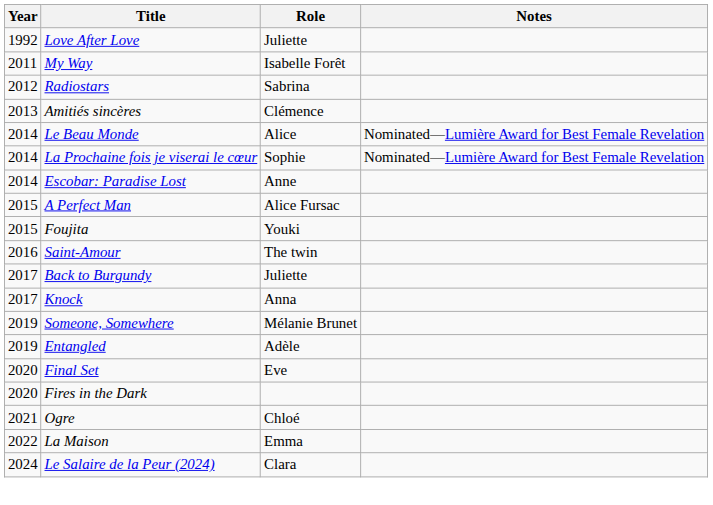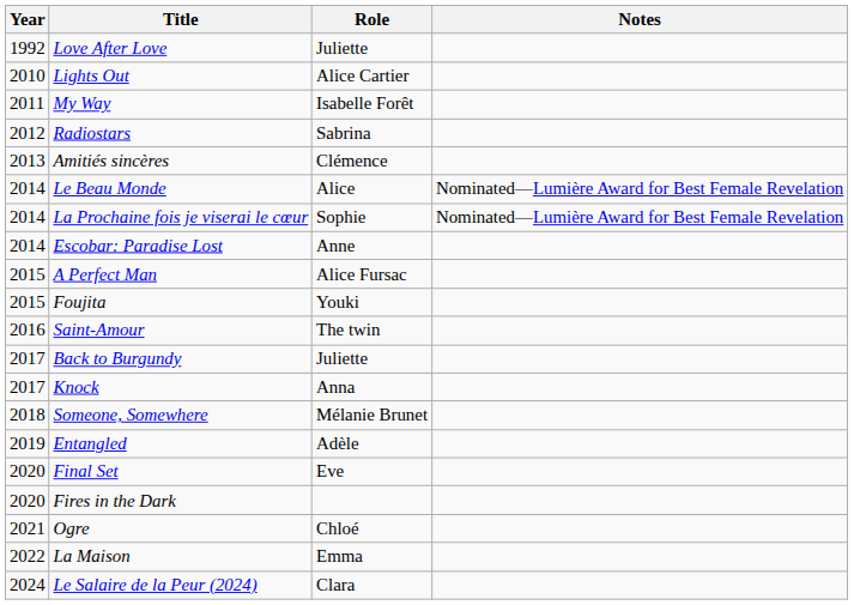 <table class="wikitable sortable">
 <tr>
 <th>Year</th>
 <th>Title</th>
 <th>Role</th>
 <th class="unsortable">Notes</th>
 </tr>
 <tr>
 <td>1992</td>
 <td><em><a href='#'>Love After Love</a></em></td>
 <td>Juliette</td>
+<td></td>
+</tr>
+<tr>
+<td>2010</td>
+<td><em><a href='#'>Lights Out</a></em></td>
+<td>Alice Cartier</td>
 <td></td>
 </tr>
 <tr>
 <td>2011</td>
 <td><em><a href='#'>My Way</a></em></td>
 <td>Isabelle Forêt</td>
 <td></td>
 </tr>
 <tr>
 <td>2012</td>
 <td><em><a href='#'>Radiostars</a></em></td>
 <td>Sabrina</td>
 <td></td>
 </tr>
 <tr>
 <td>2013</td>
 <td><em>Amitiés sincères</em></td>
 <td>Clémence</td>
 <td></td>
 </tr>
 <tr>
 <td>2014</td>
 <td><em><a href='#'>Le Beau Monde</a></em></td>
 <td>Alice</td>
 <td>Nominated—<a href='#'>Lumière Award for Best Female Revelation</a></td>
 </tr>
 <tr>
 <td>2014</td>
 <td><em><a href='#'>La Prochaine fois je viserai le cœur</a></em></td>
 <td>Sophie</td>
 <td>Nominated—<a href='#'>Lumière Award for Best Female Revelation</a></td>
 </tr>
 <tr>
 <td>2014</td>
 <td><em><a href='#'>Escobar: Paradise Lost</a></em></td>
 <td>Anne</td>
 <td></td>
 </tr>
 <tr>
 <td>2015</td>
 <td><em><a href='#'>A Perfect Man</a></em></td>
 <td>Alice Fursac</td>
 <td></td>
 </tr>
 <tr>
 <td>2015</td>
 <td><em>Foujita</em></td>
 <td>Youki</td>
 <td></td>
 </tr>
 <tr>
 <td>2016</td>
 <td><em><a href='#'>Saint-Amour</a></em></td>
 <td>The twin</td>
 <td></td>
 </tr>
 <tr>
 <td>2017</td>
 <td><em><a href='#'>Back to Burgundy</a></em></td>
 <td>Juliette</td>
 <td></td>
 </tr>
 <tr>
 <td>2017</td>
 <td><em><a href='#'>Knock</a></em></td>
 <td>Anna</td>
 <td></td>
 </tr>
 <tr>
-<td>2019</td>
+<td>2018</td>
 <td><em><a href='#'>Someone, Somewhere</a></em></td>
 <td>Mélanie Brunet</td>
 <td></td>
 </tr>
 <tr>
 <td>2019</td>
 <td><em><a href='#'>Entangled</a></em></td>
 <td>Adèle</td>
 <td></td>
 </tr>
 <tr>
 <td>2020</td>
 <td><em><a href='#'>Final Set</a></em></td>
 <td>Eve</td>
 <td></td>
 </tr>
 <tr>
 <td>2020</td>
 <td><em>Fires in the Dark</em></td>
 <td></td>
 <td></td>
 </tr>
 <tr>
 <td>2021</td>
 <td><em>Ogre</em></td>
 <td>Chloé</td>
 <td></td>
 </tr>
 <tr>
 <td>2022</td>
 <td><em>La Maison</em></td>
 <td>Emma</td>
 <td></td>
 </tr>
 <tr>
 <td>2024</td>
 <td><em><a href='#'>Le Salaire de la Peur (2024)</a></em></td>
 <td>Clara</td>
 <td></td>
 </tr>
 </table>
